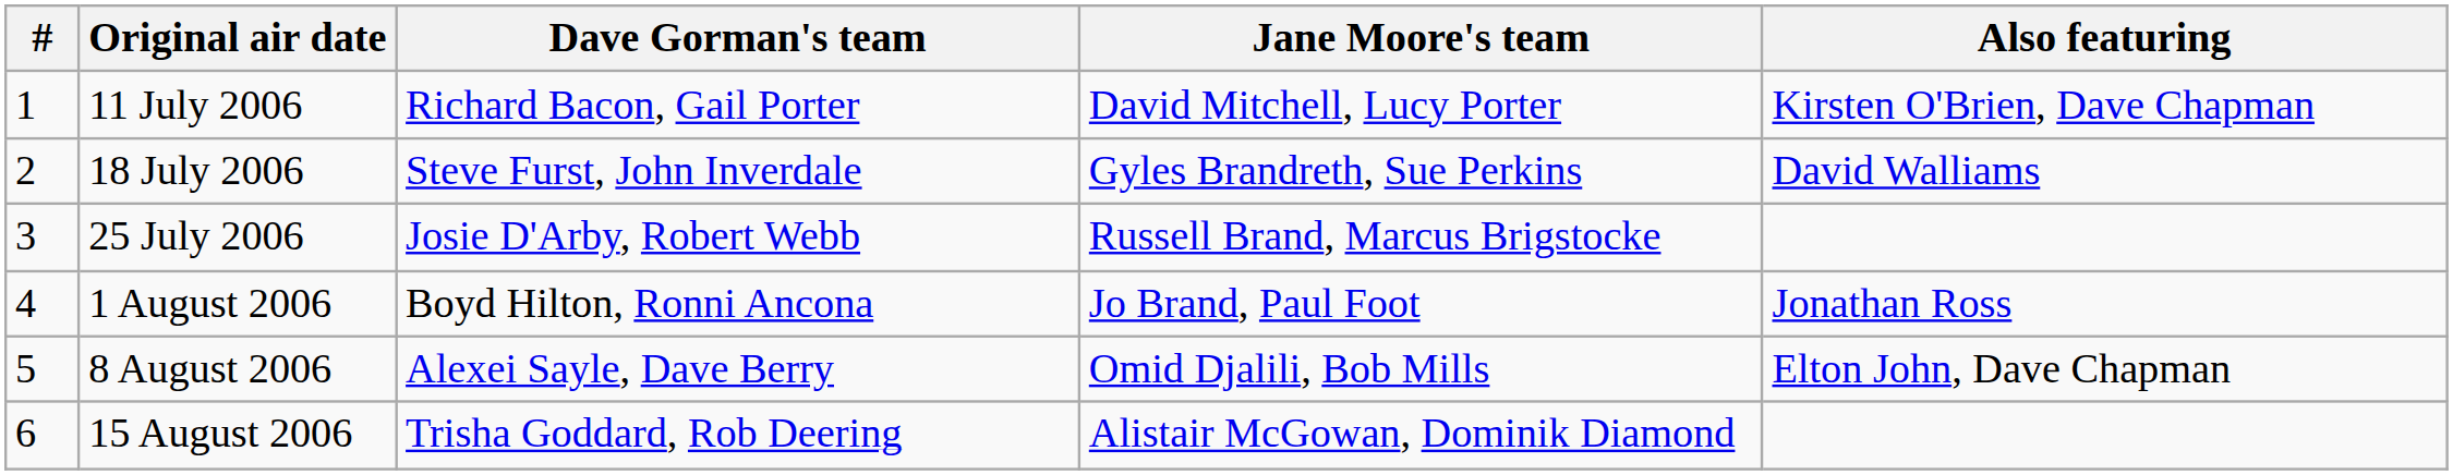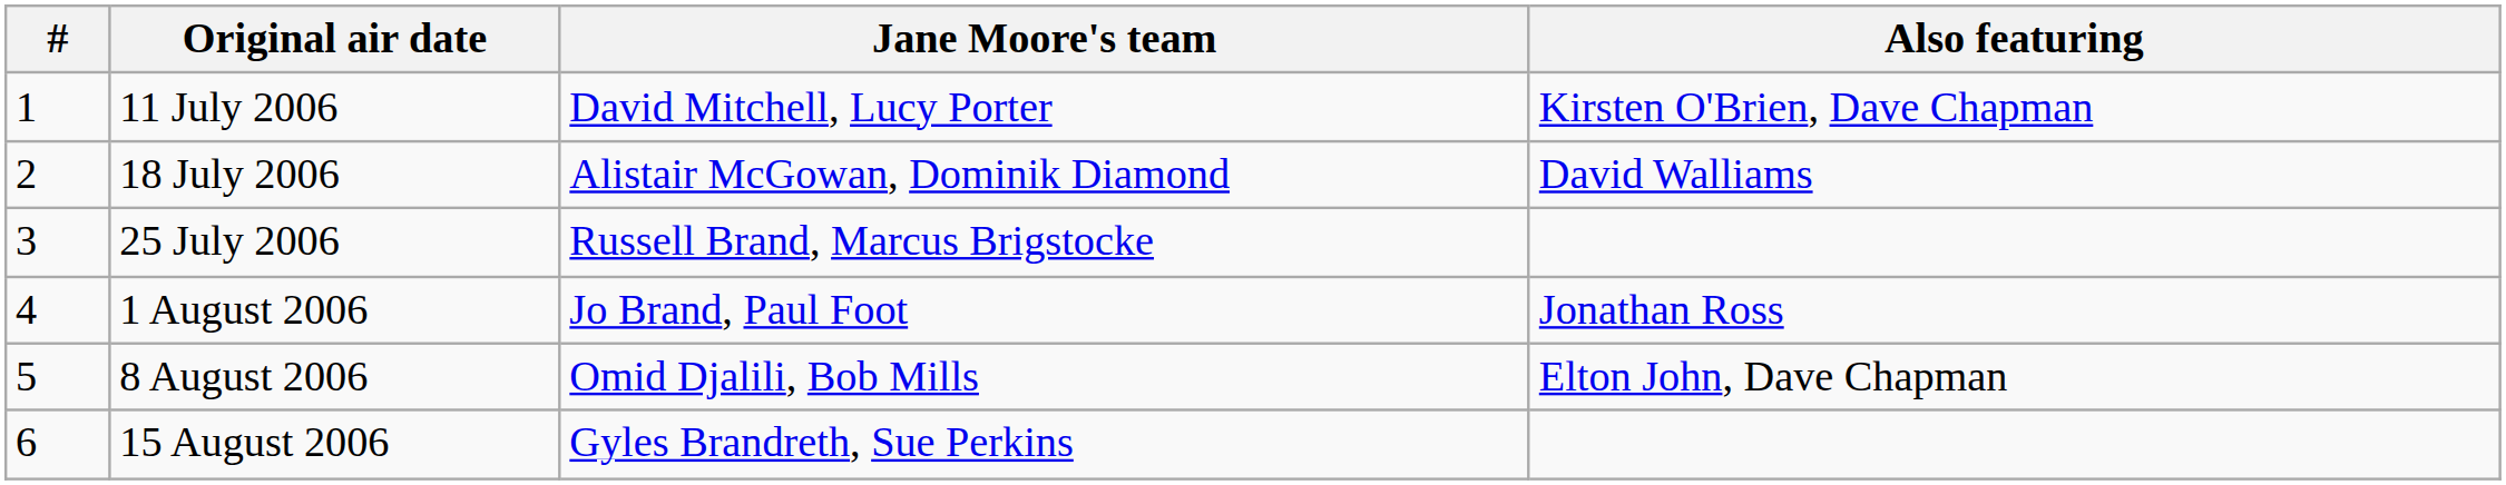 <table class="wikitable">
 <tr>
 <th width="3%">#</th>
 <th width="13%">Original air date</th>
-<th width="28%">Dave Gorman's team</th>
 <th width="28%">Jane Moore's team</th>
 <th width="28%">Also featuring</th>
 </tr>
 <tr>
 <td>1</td>
 <td>11 July 2006</td>
-<td><a href='#'>Richard Bacon</a>, <a href='#'>Gail Porter</a></td>
 <td><a href='#'>David Mitchell</a>, <a href='#'>Lucy Porter</a></td>
 <td><a href='#'>Kirsten O'Brien</a>, <a href='#'>Dave Chapman</a></td>
 </tr>
 <tr>
 <td>2</td>
 <td>18 July 2006</td>
-<td><a href='#'>Steve Furst</a>, <a href='#'>John Inverdale</a></td>
-<td><a href='#'>Gyles Brandreth</a>, <a href='#'>Sue Perkins</a></td>
+<td><a href='#'>Alistair McGowan</a>, <a href='#'>Dominik Diamond</a></td>
 <td><a href='#'>David Walliams</a></td>
 </tr>
 <tr>
 <td>3</td>
 <td>25 July 2006</td>
-<td><a href='#'>Josie D'Arby</a>, <a href='#'>Robert Webb</a></td>
 <td><a href='#'>Russell Brand</a>, <a href='#'>Marcus Brigstocke</a></td>
 <td></td>
 </tr>
 <tr>
 <td>4</td>
 <td>1 August 2006</td>
-<td>Boyd Hilton, <a href='#'>Ronni Ancona</a></td>
 <td><a href='#'>Jo Brand</a>, <a href='#'>Paul Foot</a></td>
 <td><a href='#'>Jonathan Ross</a></td>
 </tr>
 <tr>
 <td>5</td>
 <td>8 August 2006</td>
-<td><a href='#'>Alexei Sayle</a>, <a href='#'>Dave Berry</a></td>
 <td><a href='#'>Omid Djalili</a>, <a href='#'>Bob Mills</a></td>
 <td><a href='#'>Elton John</a>, Dave Chapman</td>
 </tr>
 <tr>
 <td>6</td>
 <td>15 August 2006</td>
-<td><a href='#'>Trisha Goddard</a>, <a href='#'>Rob Deering</a></td>
-<td><a href='#'>Alistair McGowan</a>, <a href='#'>Dominik Diamond</a></td>
+<td><a href='#'>Gyles Brandreth</a>, <a href='#'>Sue Perkins</a></td>
 <td></td>
 </tr>
 </table>
